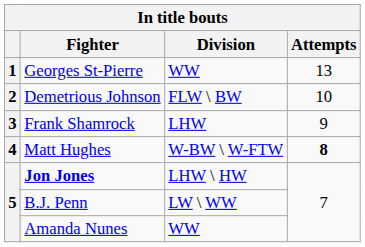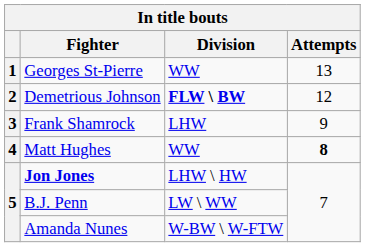 <table class=wikitable>
 <tr>
 <th colspan=4>In title bouts</th>
 </tr>
 <tr>
 <th></th>
 <th>Fighter</th>
 <th>Division</th>
 <th>Attempts</th>
 </tr>
 <tr>
 <th>1</th>
 <td> <a href='#'>Georges St-Pierre</a></td>
 <td><a href='#'>WW</a></td>
 <td align=center>13</td>
 </tr>
 <tr>
 <th>2</th>
 <td> <a href='#'>Demetrious Johnson</a></td>
-<td><a href='#'>FLW</a> \ <a href='#'>BW</a></td>
-<td align=center>10</td>
+<td><strong><a href='#'>FLW</a> \ <a href='#'>BW</a></strong></td>
+<td align=center>12</td>
 </tr>
 <tr>
 <th>3</th>
 <td> <a href='#'>Frank Shamrock</a></td>
 <td><a href='#'>LHW</a></td>
 <td align=center>9</td>
 </tr>
 <tr>
 <th>4</th>
 <td> <a href='#'>Matt Hughes</a></td>
-<td><a href='#'>W-BW</a> \ <a href='#'>W-FTW</a></td>
+<td><a href='#'>WW</a></td>
 <td align=center><strong>8</strong></td>
 </tr>
 <tr>
 <th rowspan=3>5</th>
 <td> <strong><a href='#'>Jon Jones</a></strong></td>
 <td><a href='#'>LHW</a> \ <a href='#'>HW</a></td>
 <td rowspan=3 align=center>7</td>
 </tr>
 <tr>
 <td> <a href='#'>B.J. Penn</a></td>
 <td><a href='#'>LW</a> \ <a href='#'>WW</a></td>
 </tr>
 <tr>
 <td> <a href='#'>Amanda Nunes</a></td>
-<td><a href='#'>WW</a></td>
+<td><a href='#'>W-BW</a> \ <a href='#'>W-FTW</a></td>
 </tr>
 </table>
